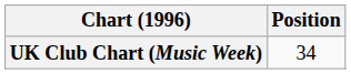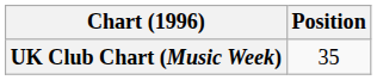 <table class="wikitable plainrowheaders" style="text-align:center">
 <tr>
 <th>Chart (1996)</th>
 <th>Position</th>
 </tr>
 <tr>
 <th scope="row">UK Club Chart (<em>Music Week</em>)</th>
-<td>34</td>
+<td>35</td>
 </tr>
 </table>
